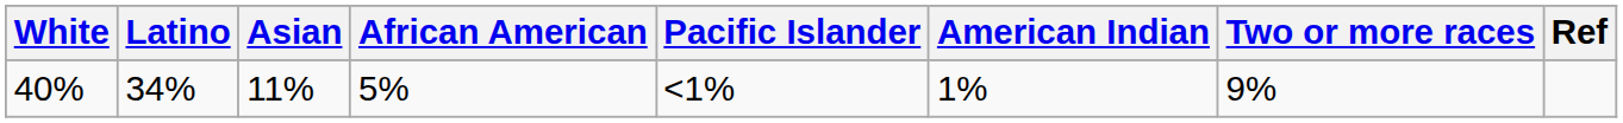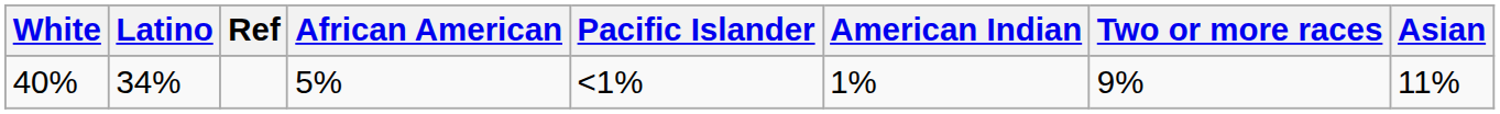 <table class="wikitable">
 <tr>
 <th><a href='#'>White</a></th>
 <th><a href='#'>Latino</a></th>
-<th><a href='#'>Asian</a></th>
+<th>Ref</th>
 <th><a href='#'>African American</a></th>
 <th><a href='#'>Pacific Islander</a></th>
 <th><a href='#'>American Indian</a></th>
 <th><a href='#'>Two or more races</a></th>
-<th>Ref</th>
+<th><a href='#'>Asian</a></th>
 </tr>
 <tr>
 <td>40%</td>
 <td>34%</td>
-<td>11%</td>
+<td></td>
 <td>5%</td>
 <td><1%</td>
 <td>1%</td>
 <td>9%</td>
-<td></td>
+<td>11%</td>
 </tr>
 </table>
